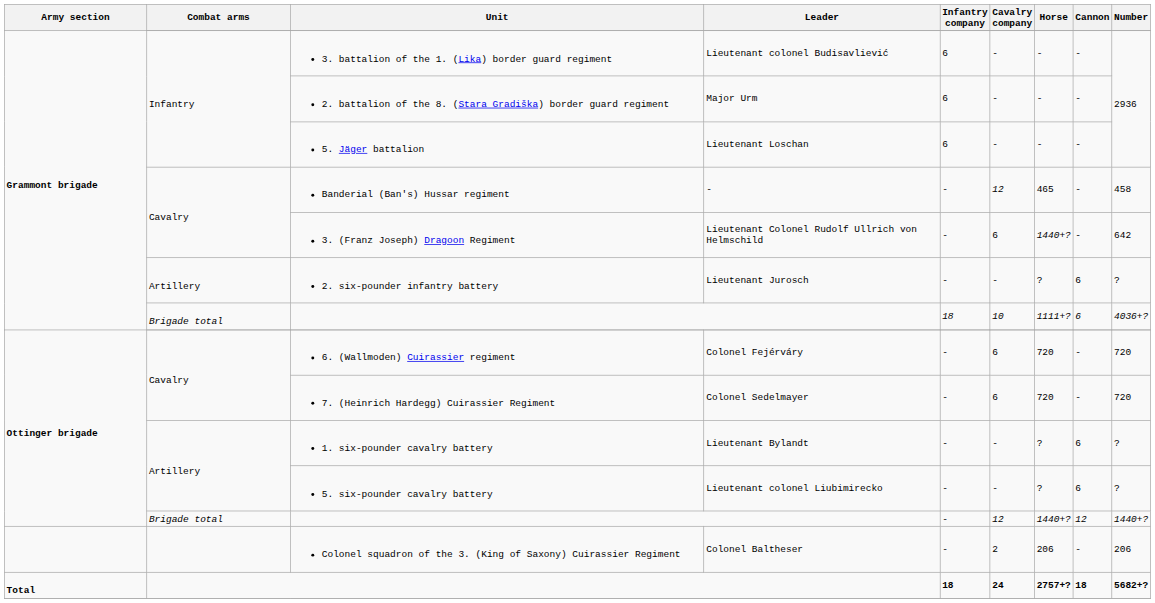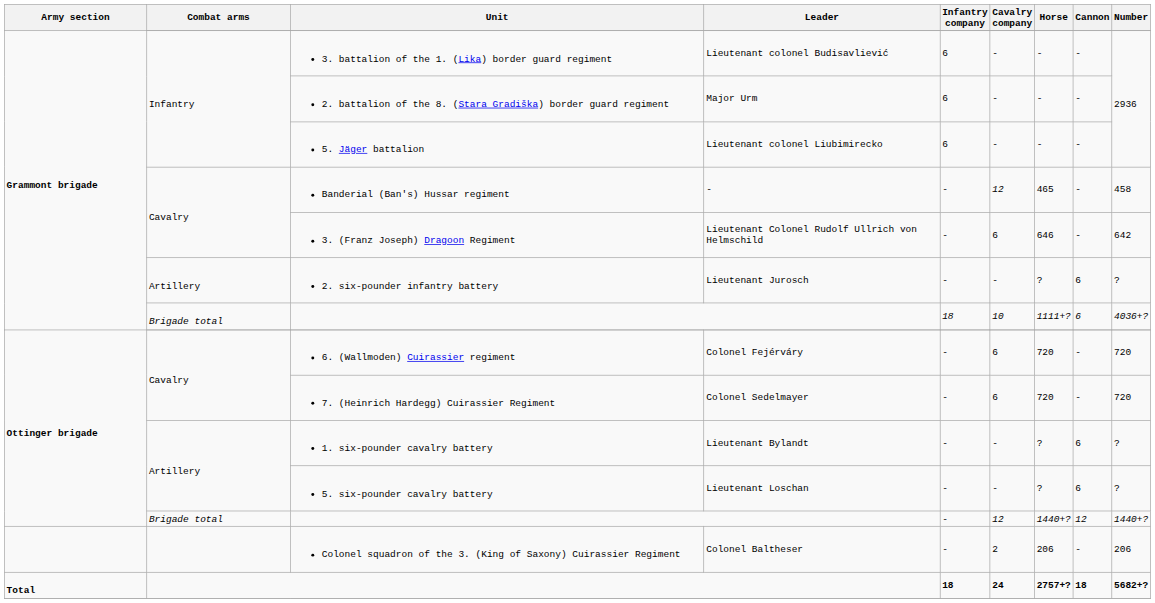 <table class="wikitable">
 <tr>
 <th width=15%>Army section</th>
 <th width=15%>Combat arms</th>
 <th width=45%>Unit</th>
 <th width=35%>Leader</th>
 <th width=5%>Infantry company</th>
 <th width=5%>Cavalry company</th>
 <th width=5%>Horse</th>
 <th width=5%>Cannon</th>
 <th width=5%>Number</th>
 </tr>
 <tr>
 <td rowspan="8"><br><strong>Grammont brigade</strong></td>
 </tr>
 <tr>
 <td rowspan=3><br>Infantry</td>
 <td><br><ul><li>3. battalion of the 1. (<a href='#'>Lika</a>) border guard regiment</li></ul></td>
 <td>Lieutenant colonel Budisavliević</td>
 <td>6</td>
 <td>-</td>
 <td>-</td>
 <td>-</td>
 <td rowspan=3><br>2936</td>
 </tr>
 <tr>
 <td><br><ul><li>2. battalion of the 8. (<a href='#'>Stara Gradiška</a>) border guard regiment</li></ul></td>
 <td>Major Urm</td>
 <td>6</td>
 <td>-</td>
 <td>-</td>
 <td>-</td>
 </tr>
 <tr>
 <td><br><ul><li>5. <a href='#'>Jäger</a> battalion</li></ul></td>
-<td>Lieutenant Loschan</td>
+<td>Lieutenant colonel Liubimirecko</td>
 <td>6</td>
 <td>-</td>
 <td>-</td>
 <td>-</td>
 </tr>
 <tr>
 <td rowspan=2><br>Cavalry</td>
 <td><br><ul><li>Banderial (Ban's) Hussar regiment</li></ul></td>
 <td>-</td>
 <td>-</td>
 <td><em>12 </em></td>
 <td>465</td>
 <td>-</td>
 <td>458</td>
 </tr>
 <tr>
 <td><br><ul><li>3. (Franz Joseph) <a href='#'>Dragoon</a> Regiment</li></ul></td>
 <td>Lieutenant Colonel Rudolf Ullrich von Helmschild</td>
 <td>-</td>
 <td>6</td>
-<td><em>1440+?</em></td>
+<td>646</td>
 <td>-</td>
 <td>642</td>
 </tr>
 <tr>
 <td><br>Artillery</td>
 <td><br><ul><li>2. six-pounder infantry battery</li></ul></td>
 <td>Lieutenant Jurosch</td>
 <td>-</td>
 <td>-</td>
 <td>?</td>
 <td>6</td>
 <td>?</td>
 </tr>
 <tr>
 <td><br><em>Brigade total</em></td>
 <td colspan="2"></td>
 <td><em>18</em></td>
 <td><em>10</em></td>
 <td><em>1111+?</em></td>
 <td><em>6</em></td>
 <td><em>4036+?</em></td>
 </tr>
 <tr>
 <td rowspan="6"><br><strong>Ottinger brigade</strong></td>
 </tr>
 <tr>
 <td rowspan=2><br>Cavalry</td>
 <td><br><ul><li>6. (Wallmoden) <a href='#'>Cuirassier</a> regiment</li></ul></td>
 <td>Colonel Fejérváry</td>
 <td>-</td>
 <td>6</td>
 <td>720</td>
 <td>-</td>
 <td>720</td>
 </tr>
 <tr>
 <td><br><ul><li>7. (Heinrich Hardegg) Cuirassier Regiment</li></ul></td>
 <td>Colonel Sedelmayer</td>
 <td>-</td>
 <td>6</td>
 <td>720</td>
 <td>-</td>
 <td>720</td>
 </tr>
 <tr>
 <td rowspan=2><br>Artillery</td>
 <td><br><ul><li>1. six-pounder cavalry battery</li></ul></td>
 <td>Lieutenant Bylandt</td>
 <td>-</td>
 <td>-</td>
 <td>?</td>
 <td>6</td>
 <td>?</td>
 </tr>
 <tr>
 <td><br><ul><li>5. six-pounder cavalry battery</li></ul></td>
-<td>Lieutenant colonel Liubimirecko</td>
+<td>Lieutenant Loschan</td>
 <td>-</td>
 <td>-</td>
 <td>?</td>
 <td>6</td>
 <td>?</td>
 </tr>
 <tr>
 <td><em>Brigade total</em></td>
 <td colspan="2"></td>
 <td>-</td>
 <td><em>12 </em></td>
 <td><em>1440+?</em></td>
 <td><em>12</em></td>
 <td><em>1440+?</em></td>
 </tr>
 <tr>
 <td></td>
 <td></td>
 <td><br><ul><li>Colonel squadron of the 3. (King of Saxony) Cuirassier Regiment</li></ul></td>
 <td>Colonel Baltheser</td>
 <td>-</td>
 <td>2</td>
 <td>206</td>
 <td>-</td>
 <td>206</td>
 </tr>
 <tr>
 <td><br><strong>Total</strong></td>
 <td colspan="3"></td>
 <td><strong>18</strong></td>
 <td><strong>24</strong></td>
 <td><strong>2757+?</strong></td>
 <td><strong>18</strong></td>
 <td><strong>5682+?</strong></td>
 </tr>
 <tr>
 </tr>
 </table>
